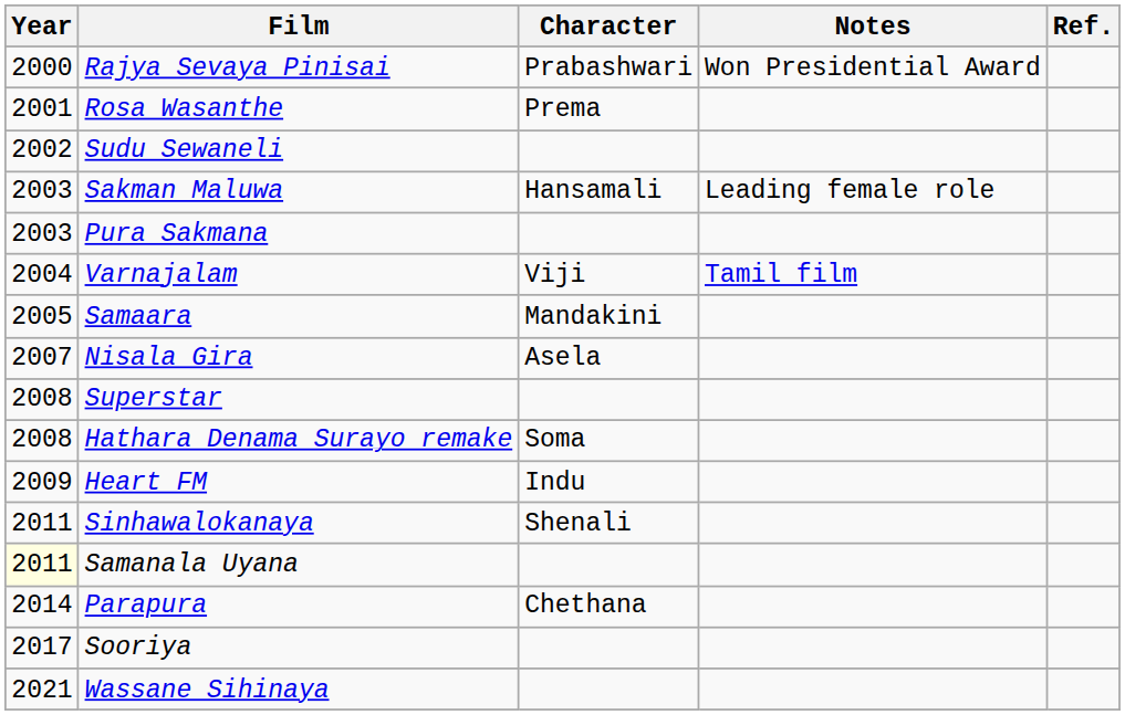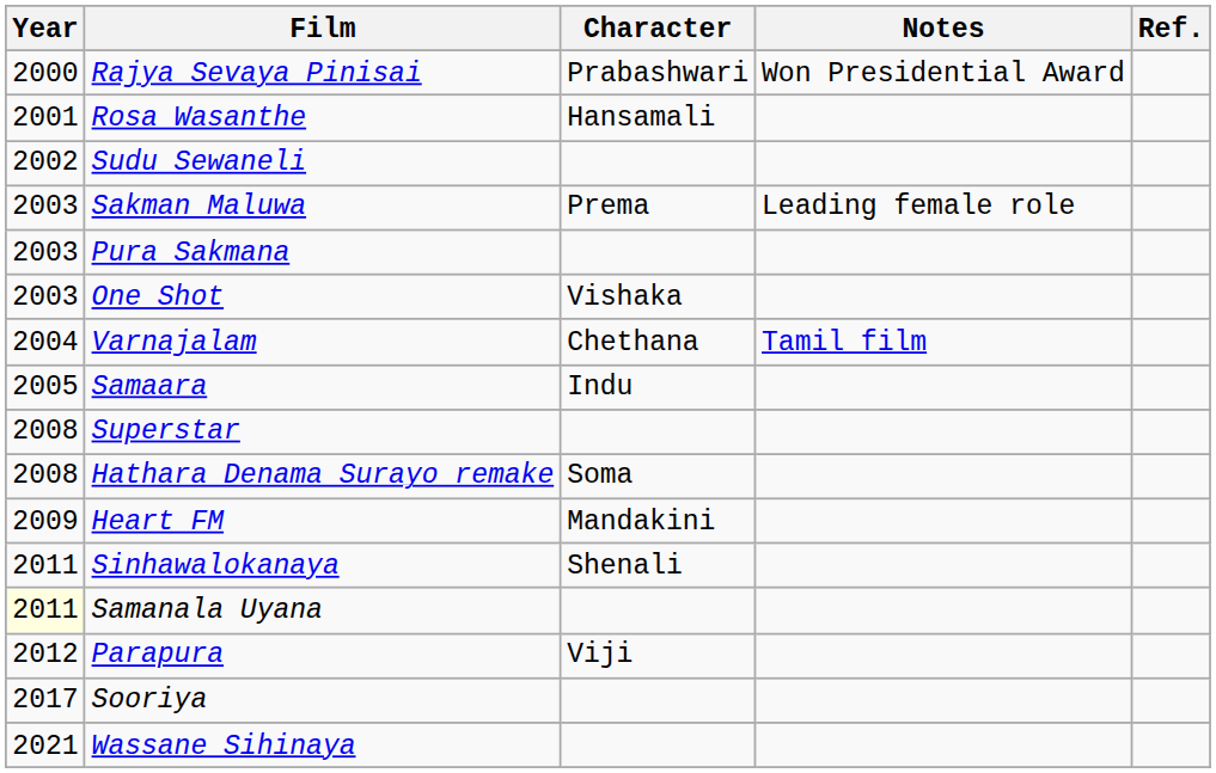 <table class="wikitable">
 <tr>
 <th>Year</th>
 <th>Film</th>
 <th>Character</th>
 <th>Notes</th>
 <th>Ref.</th>
 </tr>
 <tr>
 <td>2000</td>
 <td><em><a href='#'>Rajya Sevaya Pinisai</a></em></td>
 <td>Prabashwari</td>
 <td>Won Presidential Award</td>
 <td></td>
 </tr>
 <tr>
 <td>2001</td>
 <td><em><a href='#'>Rosa Wasanthe</a></em></td>
-<td>Prema</td>
+<td>Hansamali</td>
 <td></td>
 <td></td>
 </tr>
 <tr>
 <td>2002</td>
 <td><em><a href='#'>Sudu Sewaneli</a></em></td>
 <td></td>
 <td></td>
 <td></td>
 </tr>
 <tr>
 <td>2003</td>
 <td><em><a href='#'>Sakman Maluwa</a></em></td>
-<td>Hansamali</td>
+<td>Prema</td>
 <td>Leading female role</td>
 <td></td>
 </tr>
 <tr>
 <td>2003</td>
 <td><em><a href='#'>Pura Sakmana</a></em></td>
 <td></td>
 <td></td>
 <td></td>
 </tr>
 <tr>
+<td>2003</td>
+<td><em><a href='#'>One Shot</a></em></td>
+<td>Vishaka</td>
+<td></td>
+<td></td>
+</tr>
+<tr>
 <td>2004</td>
 <td><em><a href='#'>Varnajalam</a></em></td>
-<td>Viji</td>
+<td>Chethana</td>
 <td><a href='#'>Tamil film</a></td>
 <td></td>
 </tr>
 <tr>
 <td>2005</td>
 <td><em><a href='#'>Samaara</a></em></td>
-<td>Mandakini</td>
-<td></td>
-<td></td>
-</tr>
-<tr>
-<td>2007</td>
-<td><em><a href='#'>Nisala Gira</a></em></td>
-<td>Asela</td>
+<td>Indu</td>
 <td></td>
 <td></td>
 </tr>
 <tr>
 <td>2008</td>
 <td><em><a href='#'>Superstar</a></em></td>
 <td></td>
 <td></td>
 <td></td>
 </tr>
 <tr>
 <td>2008</td>
 <td><em><a href='#'>Hathara Denama Surayo remake</a></em></td>
 <td>Soma</td>
 <td></td>
 <td></td>
 </tr>
 <tr>
 <td>2009</td>
 <td><em><a href='#'>Heart FM</a></em></td>
-<td>Indu</td>
+<td>Mandakini</td>
 <td></td>
 <td></td>
 </tr>
 <tr>
 <td>2011</td>
 <td><em><a href='#'>Sinhawalokanaya</a></em></td>
 <td>Shenali</td>
 <td></td>
 <td></td>
 </tr>
 <tr>
 <td style="background: lightyellow;">2011</td>
 <td><em>Samanala Uyana</em></td>
 <td></td>
 <td></td>
 <td></td>
 </tr>
 <tr>
-<td>2014</td>
+<td>2012</td>
 <td><em><a href='#'>Parapura</a></em></td>
-<td>Chethana</td>
+<td>Viji</td>
 <td></td>
 <td></td>
 </tr>
 <tr>
 <td>2017</td>
 <td><em>Sooriya</em></td>
 <td></td>
 <td></td>
 <td></td>
 </tr>
 <tr>
 <td>2021</td>
 <td><em><a href='#'>Wassane Sihinaya</a></em></td>
 <td></td>
 <td></td>
 <td></td>
 </tr>
 </table>
